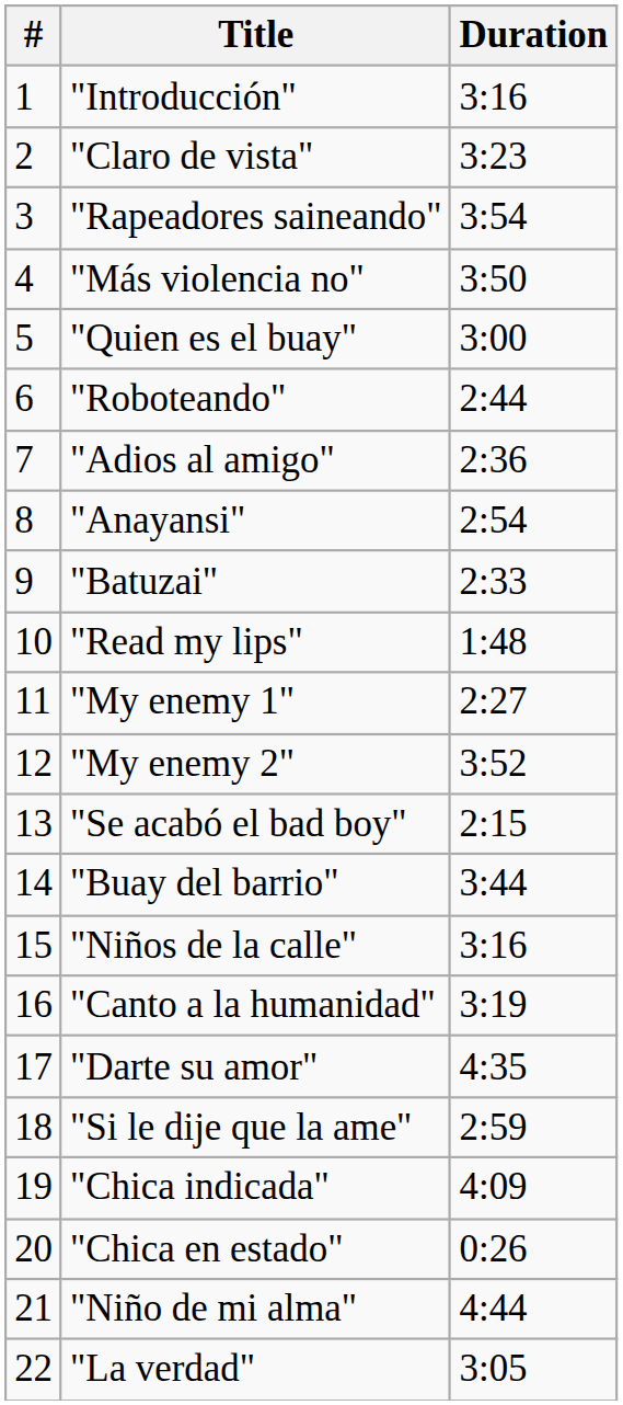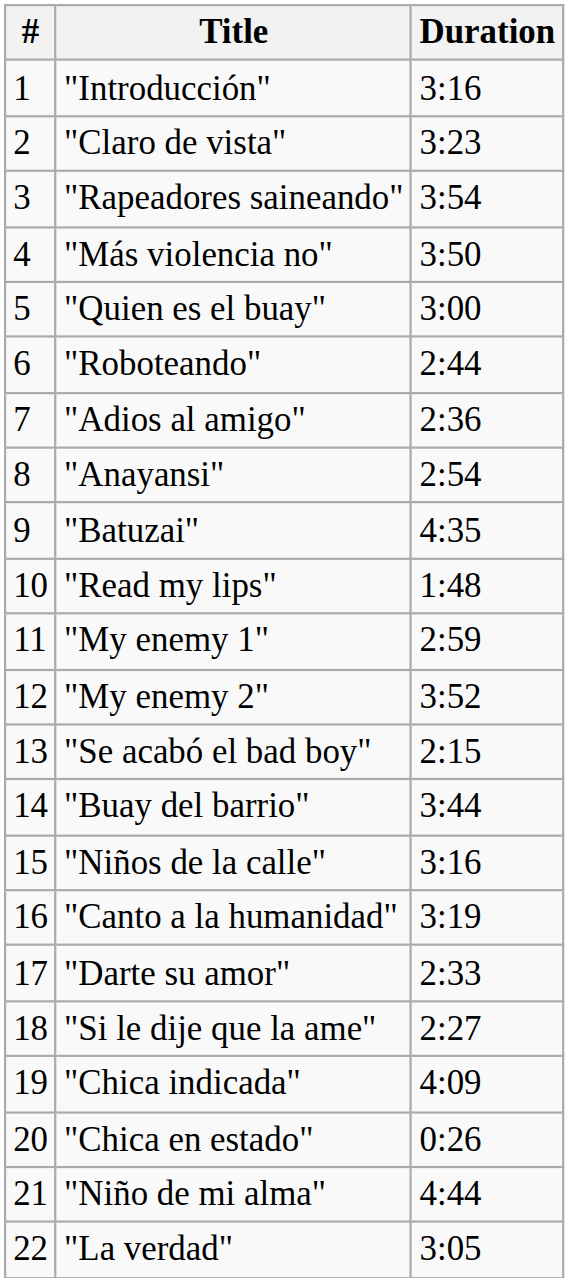 <table class="wikitable">
 <tr>
 <th align="center">#</th>
 <th align="center">Title</th>
 <th align="center">Duration</th>
 </tr>
 <tr>
 <td>1</td>
 <td>"Introducción"</td>
 <td>3:16</td>
 </tr>
 <tr>
 <td>2</td>
 <td>"Claro de vista"</td>
 <td>3:23</td>
 </tr>
 <tr>
 <td>3</td>
 <td>"Rapeadores saineando"</td>
 <td>3:54</td>
 </tr>
 <tr>
 <td>4</td>
 <td>"Más violencia no"</td>
 <td>3:50</td>
 </tr>
 <tr>
 <td>5</td>
 <td>"Quien es el buay"</td>
 <td>3:00</td>
 </tr>
 <tr>
 <td>6</td>
 <td>"Roboteando"</td>
 <td>2:44</td>
 </tr>
 <tr>
 <td>7</td>
 <td>"Adios al amigo"</td>
 <td>2:36</td>
 </tr>
 <tr>
 <td>8</td>
 <td>"Anayansi"</td>
 <td>2:54</td>
 </tr>
 <tr>
 <td>9</td>
 <td>"Batuzai"</td>
-<td>2:33</td>
+<td>4:35</td>
 </tr>
 <tr>
 <td>10</td>
 <td>"Read my lips"</td>
 <td>1:48</td>
 </tr>
 <tr>
 <td>11</td>
 <td>"My enemy 1"</td>
-<td>2:27</td>
+<td>2:59</td>
 </tr>
 <tr>
 <td>12</td>
 <td>"My enemy 2"</td>
 <td>3:52</td>
 </tr>
 <tr>
 <td>13</td>
 <td>"Se acabó el bad boy"</td>
 <td>2:15</td>
 </tr>
 <tr>
 <td>14</td>
 <td>"Buay del barrio"</td>
 <td>3:44</td>
 </tr>
 <tr>
 <td>15</td>
 <td>"Niños de la calle"</td>
 <td>3:16</td>
 </tr>
 <tr>
 <td>16</td>
 <td>"Canto a la humanidad"</td>
 <td>3:19</td>
 </tr>
 <tr>
 <td>17</td>
 <td>"Darte su amor"</td>
-<td>4:35</td>
+<td>2:33</td>
 </tr>
 <tr>
 <td>18</td>
 <td>"Si le dije que la ame"</td>
-<td>2:59</td>
+<td>2:27</td>
 </tr>
 <tr>
 <td>19</td>
 <td>"Chica indicada"</td>
 <td>4:09</td>
 </tr>
 <tr>
 <td>20</td>
 <td>"Chica en estado"</td>
 <td>0:26</td>
 </tr>
 <tr>
 <td>21</td>
 <td>"Niño de mi alma"</td>
 <td>4:44</td>
 </tr>
 <tr>
 <td>22</td>
 <td>"La verdad"</td>
 <td>3:05</td>
 </tr>
 </table>
